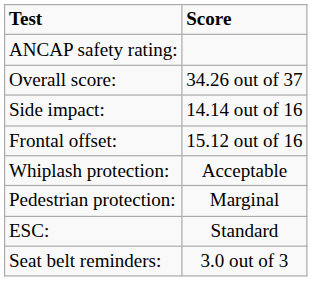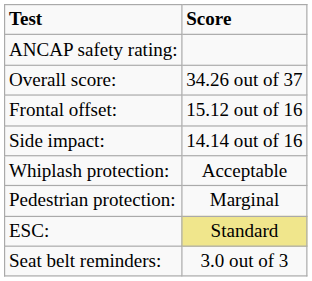 <table class="wikitable">
 <tr>
 <td><strong>Test</strong></td>
 <td><strong>Score</strong></td>
 </tr>
 <tr>
 <td>ANCAP safety rating:</td>
 <td style="text-align:center;"></td>
 </tr>
 <tr>
 <td>Overall score:</td>
 <td style="text-align:center;">34.26 out of 37</td>
 </tr>
 <tr>
+<td>Frontal offset:</td>
+<td style="text-align:center;">15.12 out of 16</td>
+</tr>
+<tr>
 <td>Side impact:</td>
 <td style="text-align:center;">14.14 out of 16</td>
-</tr>
-<tr>
-<td>Frontal offset:</td>
-<td style="text-align:center;">15.12 out of 16</td>
 </tr>
 <tr>
 <td>Whiplash protection:</td>
 <td style="text-align:center;">Acceptable</td>
 </tr>
 <tr>
 <td>Pedestrian protection:</td>
 <td style="text-align:center;">Marginal</td>
 </tr>
 <tr>
 <td>ESC:</td>
-<td style="text-align:center;">Standard</td>
+<td style="background: khaki; text-align:center;">Standard</td>
 </tr>
 <tr>
 <td>Seat belt reminders:</td>
 <td style="text-align:center;">3.0 out of 3</td>
 </tr>
 </table>
